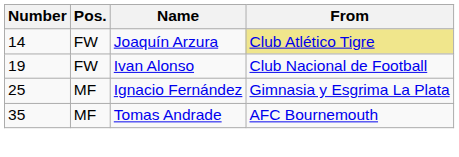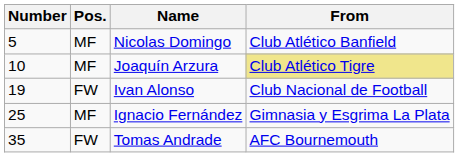 <table class="wikitable">
 <tr>
 <th>Number</th>
 <th>Pos.</th>
 <th>Name</th>
 <th>From</th>
 </tr>
 <tr>
-<td>14</td>
-<td>FW</td>
+<td>5</td>
+<td>MF</td>
+<td> <a href='#'>Nicolas Domingo</a></td>
+<td> <a href='#'>Club Atlético Banfield</a></td>
+</tr>
+<tr>
+<td>10</td>
+<td>MF</td>
 <td> <a href='#'>Joaquín Arzura</a></td>
 <td style="background: khaki;"> <a href='#'>Club Atlético Tigre</a></td>
 </tr>
 <tr>
 <td>19</td>
 <td>FW</td>
 <td> <a href='#'>Ivan Alonso</a></td>
 <td> <a href='#'>Club Nacional de Football</a></td>
 </tr>
 <tr>
 <td>25</td>
 <td>MF</td>
 <td> <a href='#'>Ignacio Fernández</a></td>
 <td> <a href='#'>Gimnasia y Esgrima La Plata</a></td>
 </tr>
 <tr>
 <td>35</td>
-<td>MF</td>
+<td>FW</td>
 <td> <a href='#'>Tomas Andrade</a></td>
 <td> <a href='#'>AFC Bournemouth</a></td>
 </tr>
 </table>
